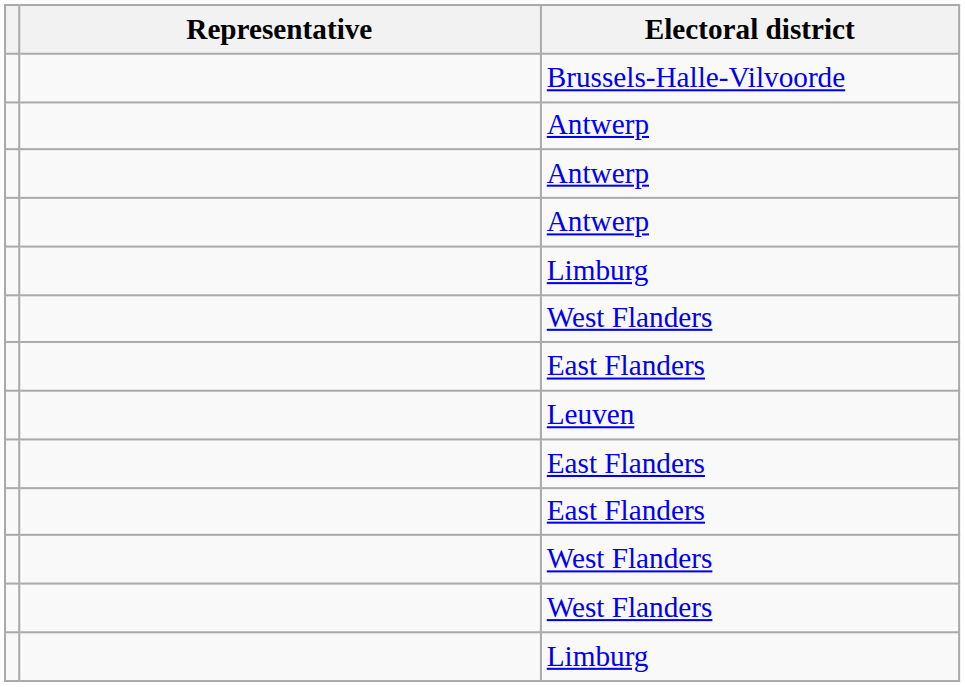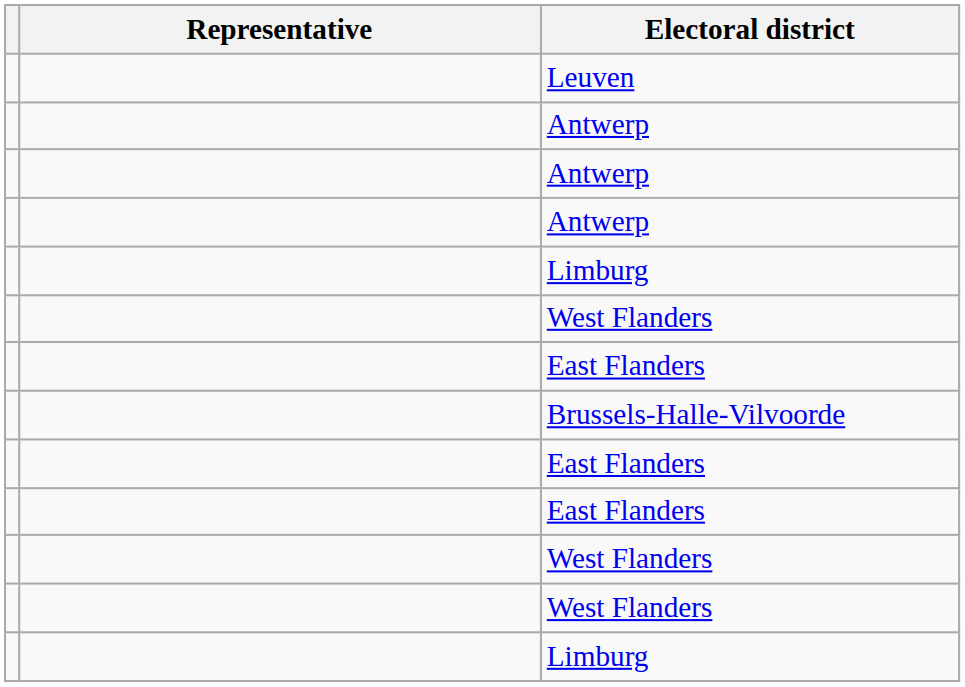 <table class="sortable wikitable" style="text-align:left; font-size:90%">
 <tr>
 <th></th>
 <th width="250">Representative</th>
 <th width="200">Electoral district</th>
 </tr>
 <tr>
 <td></td>
 <td align=left></td>
-<td><a href='#'>Brussels-Halle-Vilvoorde</a></td>
+<td><a href='#'>Leuven</a></td>
 </tr>
 <tr>
 <td></td>
 <td align=left></td>
 <td><a href='#'>Antwerp</a></td>
 </tr>
 <tr>
 <td></td>
 <td align=left></td>
 <td><a href='#'>Antwerp</a></td>
 </tr>
 <tr>
 <td></td>
 <td align=left></td>
 <td><a href='#'>Antwerp</a></td>
 </tr>
 <tr>
 <td></td>
 <td align=left></td>
 <td><a href='#'>Limburg</a></td>
 </tr>
 <tr>
 <td></td>
 <td align=left></td>
 <td><a href='#'>West Flanders</a></td>
 </tr>
 <tr>
 <td></td>
 <td align=left></td>
 <td><a href='#'>East Flanders</a></td>
 </tr>
 <tr>
 <td></td>
 <td align=left></td>
-<td><a href='#'>Leuven</a></td>
+<td><a href='#'>Brussels-Halle-Vilvoorde</a></td>
 </tr>
 <tr>
 <td></td>
 <td align=left></td>
 <td><a href='#'>East Flanders</a></td>
 </tr>
 <tr>
 <td></td>
 <td align=left></td>
 <td><a href='#'>East Flanders</a></td>
 </tr>
 <tr>
 <td></td>
 <td align=left></td>
 <td><a href='#'>West Flanders</a></td>
 </tr>
 <tr>
 <td></td>
 <td align=left></td>
 <td><a href='#'>West Flanders</a></td>
 </tr>
 <tr>
 <td></td>
 <td align=left></td>
 <td><a href='#'>Limburg</a></td>
 </tr>
 </table>
